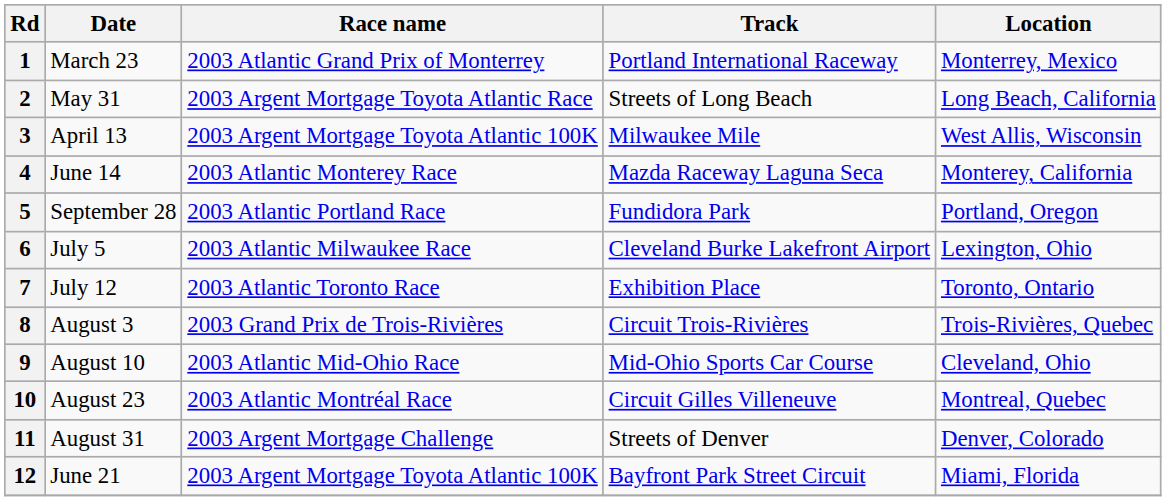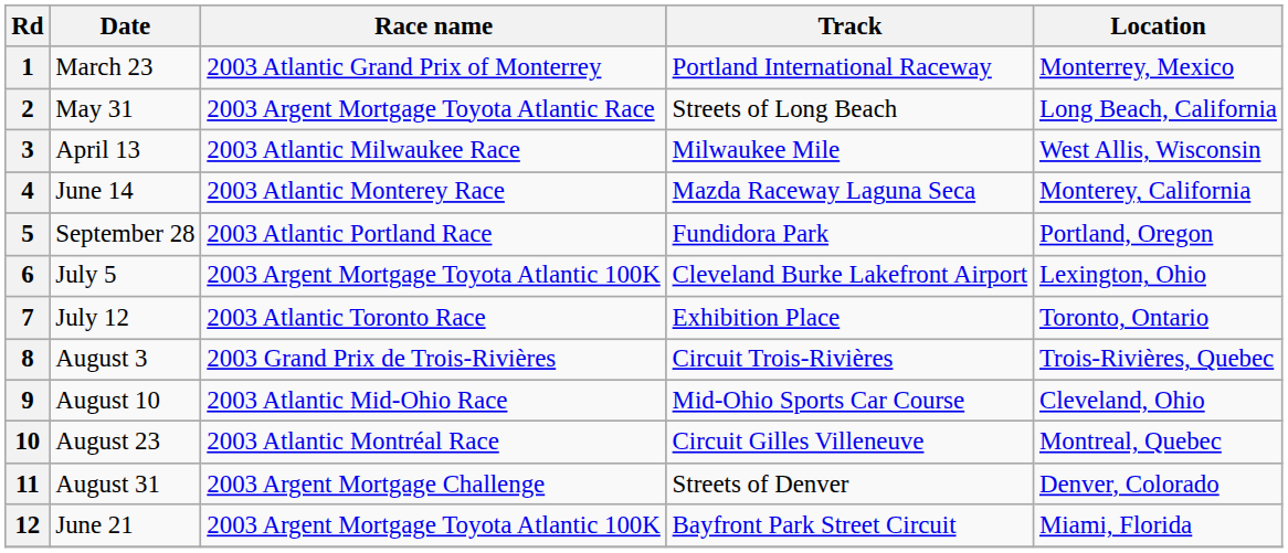 <table class="wikitable" style="font-size: 85%;">
 <tr>
 <th>Rd</th>
 <th>Date</th>
 <th>Race name</th>
 <th>Track</th>
 <th>Location</th>
 </tr>
 <tr>
 <th>1</th>
 <td>March 23</td>
 <td> <a href='#'>2003 Atlantic Grand Prix of Monterrey</a></td>
 <td><a href='#'>Portland International Raceway</a></td>
 <td><a href='#'>Monterrey, Mexico</a></td>
 </tr>
 <tr>
 <th>2</th>
 <td>May 31</td>
 <td> <a href='#'>2003 Argent Mortgage Toyota Atlantic Race</a></td>
 <td>Streets of Long Beach</td>
 <td><a href='#'>Long Beach, California</a></td>
 </tr>
 <tr>
 <th>3</th>
 <td>April 13</td>
-<td> <a href='#'>2003 Argent Mortgage Toyota Atlantic 100K</a></td>
+<td> <a href='#'>2003 Atlantic Milwaukee Race</a></td>
 <td><a href='#'>Milwaukee Mile</a></td>
 <td><a href='#'>West Allis, Wisconsin</a></td>
 </tr>
 <tr>
 <th>4</th>
 <td>June 14</td>
 <td> <a href='#'>2003 Atlantic Monterey Race</a></td>
 <td><a href='#'>Mazda Raceway Laguna Seca</a></td>
 <td><a href='#'>Monterey, California</a></td>
 </tr>
 <tr>
 <th>5</th>
 <td>September 28</td>
 <td> <a href='#'>2003 Atlantic Portland Race</a></td>
 <td><a href='#'>Fundidora Park</a></td>
 <td><a href='#'>Portland, Oregon</a></td>
 </tr>
 <tr>
 <th>6</th>
 <td>July 5</td>
-<td> <a href='#'>2003 Atlantic Milwaukee Race</a></td>
+<td> <a href='#'>2003 Argent Mortgage Toyota Atlantic 100K</a></td>
 <td><a href='#'>Cleveland Burke Lakefront Airport</a></td>
 <td><a href='#'>Lexington, Ohio</a></td>
 </tr>
 <tr>
 <th>7</th>
 <td>July 12</td>
 <td> <a href='#'>2003 Atlantic Toronto Race</a></td>
 <td><a href='#'>Exhibition Place</a></td>
 <td><a href='#'>Toronto, Ontario</a></td>
 </tr>
 <tr>
 <th>8</th>
 <td>August 3</td>
 <td> <a href='#'>2003 Grand Prix de Trois-Rivières</a></td>
 <td><a href='#'>Circuit Trois-Rivières</a></td>
 <td><a href='#'>Trois-Rivières, Quebec</a></td>
 </tr>
 <tr>
 <th>9</th>
 <td>August 10</td>
 <td> <a href='#'>2003 Atlantic Mid-Ohio Race</a></td>
 <td><a href='#'>Mid-Ohio Sports Car Course</a></td>
 <td><a href='#'>Cleveland, Ohio</a></td>
 </tr>
 <tr>
 <th>10</th>
 <td>August 23</td>
 <td> <a href='#'>2003 Atlantic Montréal Race</a></td>
 <td><a href='#'>Circuit Gilles Villeneuve</a></td>
 <td><a href='#'>Montreal, Quebec</a></td>
 </tr>
 <tr>
 <th>11</th>
 <td>August 31</td>
 <td> <a href='#'>2003 Argent Mortgage Challenge</a></td>
 <td>Streets of Denver</td>
 <td><a href='#'>Denver, Colorado</a></td>
 </tr>
 <tr>
 <th>12</th>
 <td>June 21</td>
 <td> <a href='#'>2003 Argent Mortgage Toyota Atlantic 100K</a></td>
 <td><a href='#'>Bayfront Park Street Circuit</a></td>
 <td><a href='#'>Miami, Florida</a></td>
 </tr>
 <tr>
 </tr>
 </table>
